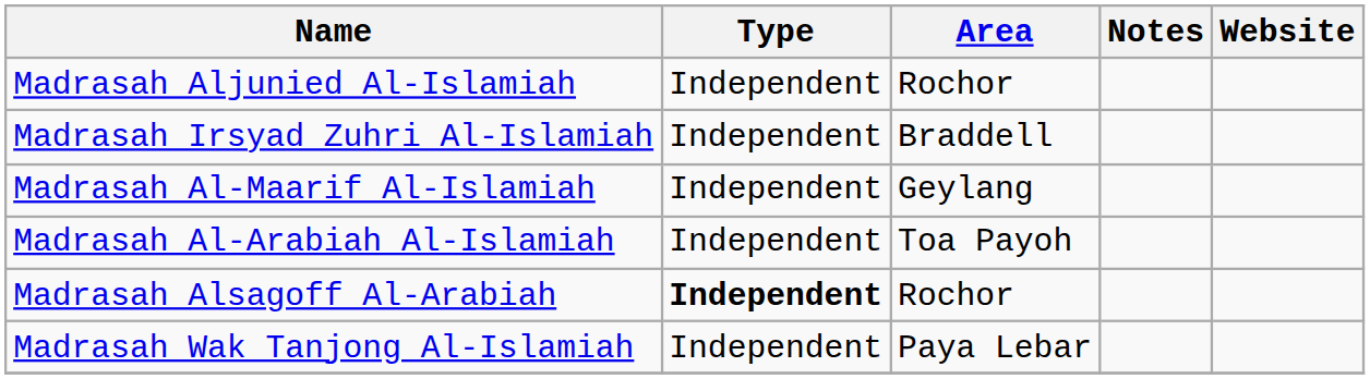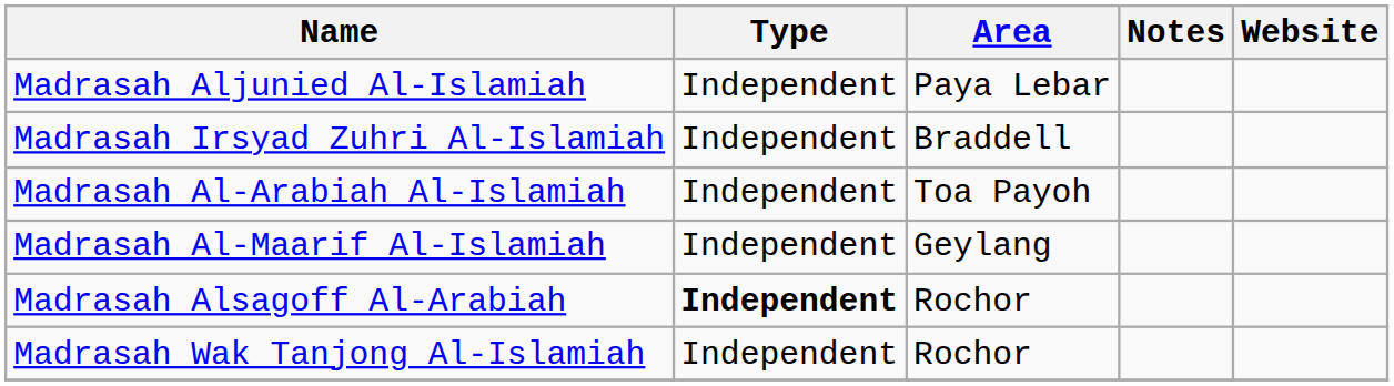 <table class="wikitable sortable">
 <tr>
 <th>Name</th>
 <th>Type</th>
 <th><a href='#'>Area</a></th>
 <th>Notes</th>
 <th class="unsortable">Website</th>
 </tr>
 <tr>
 <td><a href='#'>Madrasah Aljunied Al-Islamiah</a></td>
 <td>Independent</td>
-<td>Rochor</td>
+<td>Paya Lebar</td>
 <td></td>
 <td></td>
 </tr>
 <tr>
 <td><a href='#'>Madrasah Irsyad Zuhri Al-Islamiah</a></td>
 <td>Independent</td>
 <td>Braddell</td>
 <td></td>
 <td></td>
 </tr>
 <tr>
-<td><a href='#'>Madrasah Al-Maarif Al-Islamiah</a></td>
+<td><a href='#'>Madrasah Al-Arabiah Al-Islamiah</a></td>
 <td>Independent</td>
-<td>Geylang</td>
+<td>Toa Payoh</td>
 <td></td>
 <td></td>
 </tr>
 <tr>
-<td><a href='#'>Madrasah Al-Arabiah Al-Islamiah</a></td>
+<td><a href='#'>Madrasah Al-Maarif Al-Islamiah</a></td>
 <td>Independent</td>
-<td>Toa Payoh</td>
+<td>Geylang</td>
 <td></td>
 <td></td>
 </tr>
 <tr>
 <td><a href='#'>Madrasah Alsagoff Al-Arabiah</a></td>
 <td><strong>Independent</strong></td>
 <td>Rochor</td>
 <td></td>
 <td></td>
 </tr>
 <tr>
 <td><a href='#'>Madrasah Wak Tanjong Al-Islamiah</a></td>
 <td>Independent</td>
-<td>Paya Lebar</td>
+<td>Rochor</td>
 <td></td>
 <td></td>
 </tr>
 <tr>
 </tr>
 </table>
